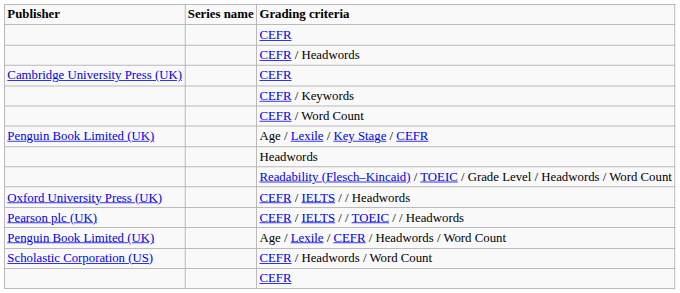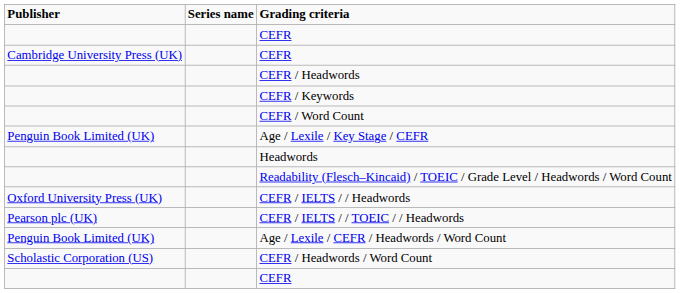 <table class="wikitable">
 <tr>
 <td><strong>Publisher</strong></td>
 <td><strong>Series name</strong></td>
 <td><strong>Grading criteria</strong></td>
 </tr>
 <tr>
 <td></td>
 <td></td>
 <td><a href='#'>CEFR</a></td>
 </tr>
 <tr>
+<td><a href='#'>Cambridge University Press (UK)</a></td>
+<td></td>
+<td><a href='#'>CEFR</a></td>
+</tr>
+<tr>
 <td></td>
 <td></td>
 <td><a href='#'>CEFR</a> / Headwords</td>
-</tr>
-<tr>
-<td><a href='#'>Cambridge University Press (UK)</a></td>
-<td></td>
-<td><a href='#'>CEFR</a></td>
 </tr>
 <tr>
 <td></td>
 <td> </td>
 <td><a href='#'>CEFR</a> / Keywords</td>
 </tr>
 <tr>
 <td></td>
 <td></td>
 <td><a href='#'>CEFR</a> / Word Count</td>
 </tr>
 <tr>
 <td><a href='#'>Penguin Book Limited (UK)</a></td>
 <td></td>
 <td>Age / <a href='#'>Lexile</a> / <a href='#'>Key Stage</a> / <a href='#'>CEFR</a></td>
 </tr>
 <tr>
 <td></td>
 <td></td>
 <td>Headwords</td>
 </tr>
 <tr>
 <td></td>
 <td></td>
 <td><a href='#'>Readability (Flesch–Kincaid)</a> / <a href='#'>TOEIC</a> / Grade Level / Headwords / Word Count</td>
 </tr>
 <tr>
 <td><a href='#'>Oxford University Press (UK)</a></td>
 <td></td>
 <td><a href='#'>CEFR</a> / <a href='#'>IELTS</a> /  / Headwords</td>
 </tr>
 <tr>
 <td><a href='#'>Pearson plc (UK)</a></td>
 <td></td>
 <td><a href='#'>CEFR</a> / <a href='#'>IELTS</a> /  / <a href='#'>TOEIC</a> /  / Headwords</td>
 </tr>
 <tr>
 <td><a href='#'>Penguin Book Limited (UK)</a></td>
 <td></td>
 <td>Age / <a href='#'>Lexile</a> / <a href='#'>CEFR</a> / Headwords / Word Count</td>
 </tr>
 <tr>
 <td><a href='#'>Scholastic Corporation (US)</a></td>
 <td></td>
 <td><a href='#'>CEFR</a> / Headwords / Word Count</td>
 </tr>
 <tr>
 <td></td>
 <td></td>
 <td><a href='#'>CEFR</a></td>
 </tr>
 </table>
